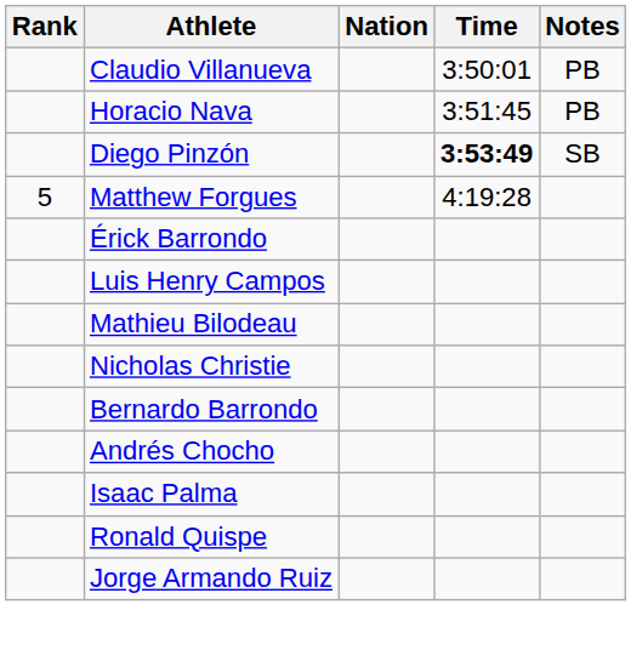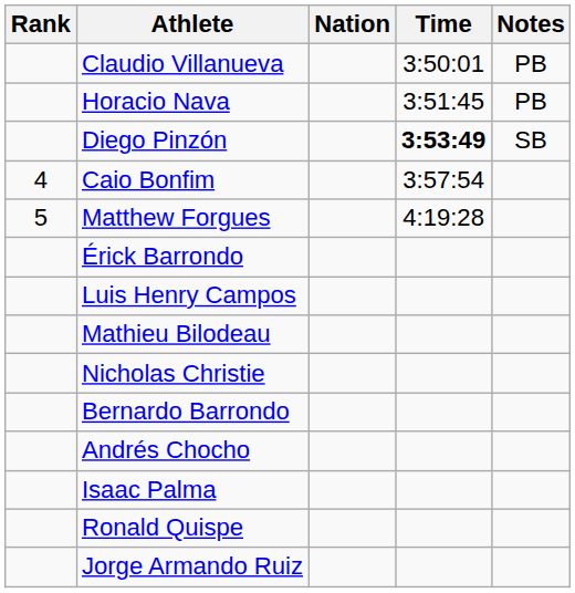 <table class="wikitable sortable" style="text-align:center">
 <tr>
 <th>Rank</th>
 <th>Athlete</th>
 <th>Nation</th>
 <th>Time</th>
 <th>Notes</th>
 </tr>
 <tr>
 <td></td>
 <td align=left><a href='#'>Claudio Villanueva</a></td>
 <td align=left></td>
 <td>3:50:01</td>
 <td>PB</td>
 </tr>
 <tr>
 <td></td>
 <td align=left><a href='#'>Horacio Nava</a></td>
 <td align=left></td>
 <td>3:51:45</td>
 <td>PB</td>
 </tr>
 <tr>
 <td></td>
 <td align=left><a href='#'>Diego Pinzón</a></td>
 <td align=left></td>
 <td><strong>3:53:49</strong></td>
 <td>SB</td>
+</tr>
+<tr>
+<td>4</td>
+<td align=left><a href='#'>Caio Bonfim</a></td>
+<td align=left></td>
+<td>3:57:54</td>
+<td></td>
 </tr>
 <tr>
 <td>5</td>
 <td align=left><a href='#'>Matthew Forgues</a></td>
 <td align=left></td>
 <td>4:19:28</td>
 <td></td>
 </tr>
 <tr>
 <td></td>
 <td align=left><a href='#'>Érick Barrondo</a></td>
 <td align=left></td>
 <td></td>
 <td></td>
 </tr>
 <tr>
 <td></td>
 <td align=left><a href='#'>Luis Henry Campos</a></td>
 <td align=left></td>
 <td></td>
 <td></td>
 </tr>
 <tr>
 <td></td>
 <td align=left><a href='#'>Mathieu Bilodeau</a></td>
 <td align=left></td>
 <td></td>
 <td></td>
 </tr>
 <tr>
 <td></td>
 <td align=left><a href='#'>Nicholas Christie</a></td>
 <td align=left></td>
 <td></td>
 <td></td>
 </tr>
 <tr>
 <td></td>
 <td align=left><a href='#'>Bernardo Barrondo</a></td>
 <td align=left></td>
 <td></td>
 <td></td>
 </tr>
 <tr>
 <td></td>
 <td align=left><a href='#'>Andrés Chocho</a></td>
 <td align=left></td>
 <td></td>
 <td></td>
 </tr>
 <tr>
 <td></td>
 <td align=left><a href='#'>Isaac Palma</a></td>
 <td align=left></td>
 <td></td>
 <td></td>
 </tr>
 <tr>
 <td></td>
 <td align=left><a href='#'>Ronald Quispe</a></td>
 <td align=left></td>
 <td></td>
 <td></td>
 </tr>
 <tr>
 <td></td>
 <td align=left><a href='#'>Jorge Armando Ruiz</a></td>
 <td align=left></td>
 <td></td>
 <td></td>
 </tr>
 </table>
